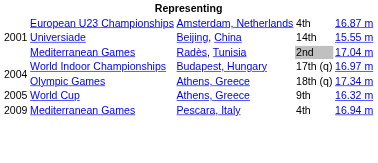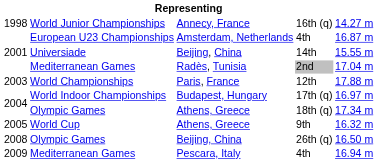 <table>
 <tr>
 <th colspan="5">Representing </th>
+</tr>
+<tr>
+<td>1998</td>
+<td><a href='#'>World Junior Championships</a></td>
+<td><a href='#'>Annecy, France</a></td>
+<td>16th (q)</td>
+<td><a href='#'>14.27 m</a></td>
 </tr>
 <tr>
 <td rowspan=3>2001</td>
 <td><a href='#'>European U23 Championships</a></td>
 <td><a href='#'>Amsterdam, Netherlands</a></td>
 <td>4th</td>
 <td><a href='#'>16.87 m</a></td>
 </tr>
 <tr>
 <td><a href='#'>Universiade</a></td>
 <td><a href='#'>Beijing</a>, <a href='#'>China</a></td>
 <td>14th</td>
 <td><a href='#'>15.55 m</a></td>
 </tr>
 <tr>
 <td><a href='#'>Mediterranean Games</a></td>
 <td><a href='#'>Radès</a>, <a href='#'>Tunisia</a></td>
 <td bgcolor="silver">2nd</td>
 <td><a href='#'>17.04 m</a></td>
+</tr>
+<tr>
+<td>2003</td>
+<td><a href='#'>World Championships</a></td>
+<td><a href='#'>Paris</a>, <a href='#'>France</a></td>
+<td>12th</td>
+<td><a href='#'>17.88 m</a></td>
 </tr>
 <tr>
 <td rowspan=2>2004</td>
 <td><a href='#'>World Indoor Championships</a></td>
 <td><a href='#'>Budapest, Hungary</a></td>
 <td>17th (q)</td>
 <td><a href='#'>16.97 m</a></td>
 </tr>
 <tr>
 <td><a href='#'>Olympic Games</a></td>
 <td><a href='#'>Athens, Greece</a></td>
 <td>18th (q)</td>
 <td><a href='#'>17.34 m</a></td>
 </tr>
 <tr>
 <td>2005</td>
 <td><a href='#'>World Cup</a></td>
 <td><a href='#'>Athens, Greece</a></td>
 <td>9th</td>
 <td><a href='#'>16.32 m</a></td>
 </tr>
 <tr>
+<td>2008</td>
+<td><a href='#'>Olympic Games</a></td>
+<td><a href='#'>Beijing, China</a></td>
+<td>26th (q)</td>
+<td><a href='#'>16.50 m</a></td>
+</tr>
+<tr>
 <td>2009</td>
 <td><a href='#'>Mediterranean Games</a></td>
 <td><a href='#'>Pescara, Italy</a></td>
 <td>4th</td>
 <td><a href='#'>16.94 m</a></td>
 </tr>
 </table>
